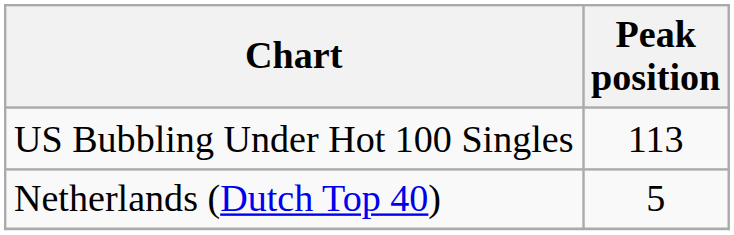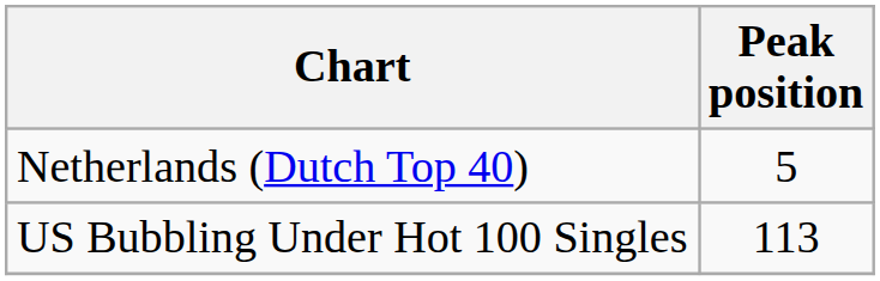 <table class="wikitable">
 <tr>
 <th align="left">Chart</th>
 <th align="left">Peak<br>position</th>
 </tr>
 <tr>
+<td align="left">Netherlands (<a href='#'>Dutch Top 40</a>)</td>
+<td style="text-align:center;">5</td>
+</tr>
+<tr>
 <td align="left">US Bubbling Under Hot 100 Singles</td>
 <td style="text-align:center;">113</td>
 </tr>
 <tr>
-<td align="left">Netherlands (<a href='#'>Dutch Top 40</a>)</td>
-<td style="text-align:center;">5</td>
-</tr>
-<tr>
 </tr>
 </table>
